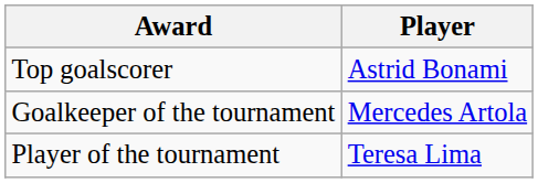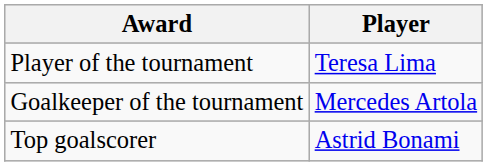 <table class="wikitable">
 <tr>
 <th>Award</th>
 <th>Player</th>
 </tr>
 <tr>
-<td>Top goalscorer</td>
-<td> <a href='#'>Astrid Bonami</a></td>
+<td>Player of the tournament</td>
+<td> <a href='#'>Teresa Lima</a></td>
 </tr>
 <tr>
 <td>Goalkeeper of the tournament</td>
 <td> <a href='#'>Mercedes Artola</a></td>
 </tr>
 <tr>
-<td>Player of the tournament</td>
-<td> <a href='#'>Teresa Lima</a></td>
+<td>Top goalscorer</td>
+<td> <a href='#'>Astrid Bonami</a></td>
 </tr>
 </table>
